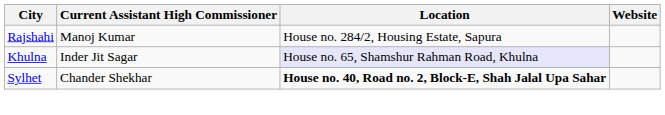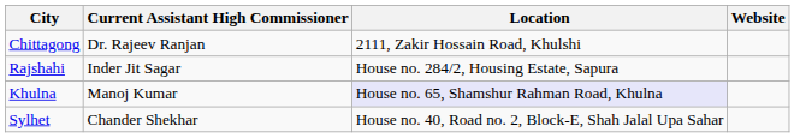 <table class="wikitable">
 <tr>
 <th>City</th>
 <th>Current Assistant High Commissioner</th>
 <th>Location</th>
 <th>Website</th>
 </tr>
 <tr>
+<td><a href='#'>Chittagong</a></td>
+<td>Dr. Rajeev Ranjan</td>
+<td>2111, Zakir Hossain Road, Khulshi</td>
+<td></td>
+</tr>
+<tr>
 <td><a href='#'>Rajshahi</a></td>
-<td>Manoj Kumar</td>
+<td>Inder Jit Sagar</td>
 <td>House no. 284/2, Housing Estate, Sapura</td>
 <td></td>
 </tr>
 <tr>
 <td><a href='#'>Khulna</a></td>
-<td>Inder Jit Sagar</td>
+<td>Manoj Kumar</td>
 <td style="background: lavender;">House no. 65, Shamshur Rahman Road, Khulna</td>
 <td></td>
 </tr>
 <tr>
 <td><a href='#'>Sylhet</a></td>
 <td>Chander Shekhar</td>
-<td><strong>House no. 40, Road no. 2, Block-E, Shah Jalal Upa Sahar</strong></td>
+<td>House no. 40, Road no. 2, Block-E, Shah Jalal Upa Sahar</td>
 <td></td>
 </tr>
 </table>
